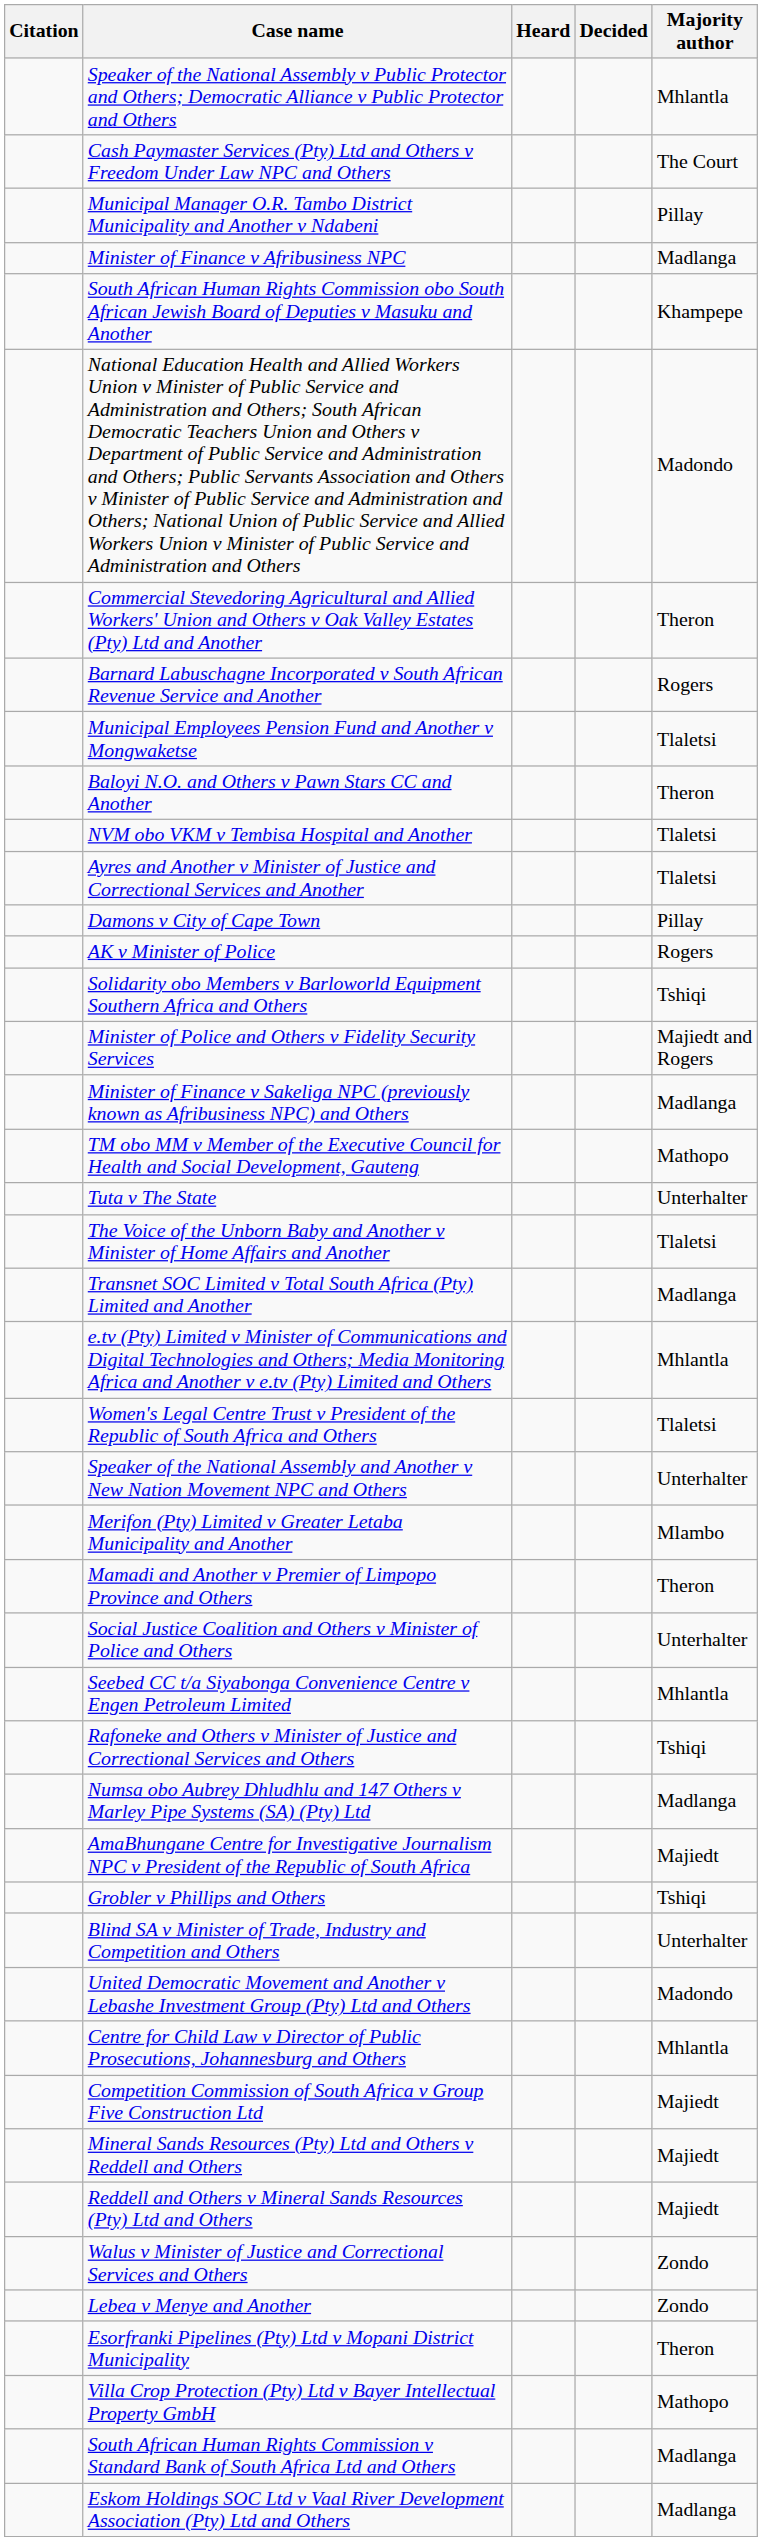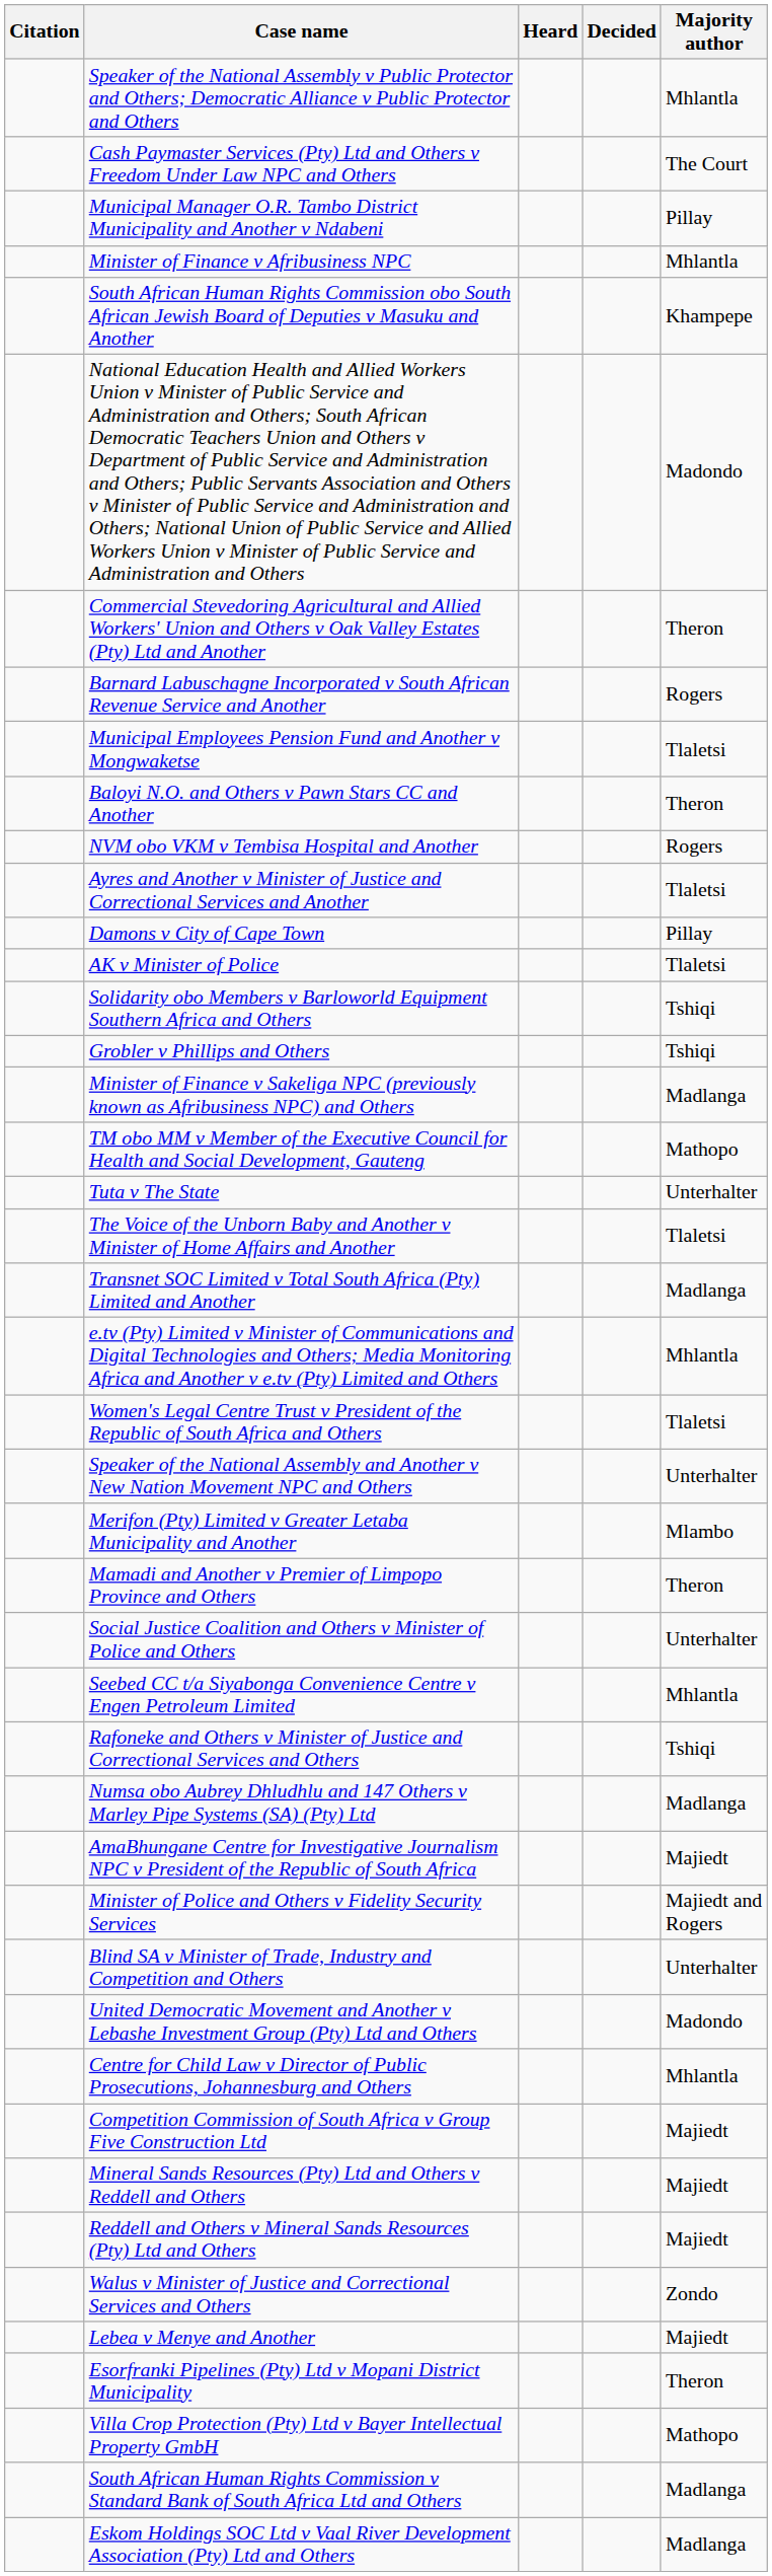 <table class="wikitable sortable static-row-numbers">
 <tr>
 <th>Citation</th>
 <th>Case name</th>
 <th>Heard</th>
 <th>Decided</th>
 <th>Majority author</th>
 </tr>
 <tr>
 <td nowrap></td>
 <td><em><a href='#'>Speaker of the National Assembly v Public Protector and Others; Democratic Alliance v Public Protector and Others</a></em></td>
 <td></td>
 <td></td>
 <td>Mhlantla</td>
 </tr>
 <tr>
 <td nowrap></td>
 <td><em><a href='#'>Cash Paymaster Services (Pty) Ltd and Others v Freedom Under Law NPC and Others</a></em></td>
 <td></td>
 <td></td>
 <td>The Court</td>
 </tr>
 <tr>
 <td nowrap></td>
 <td><em><a href='#'>Municipal Manager O.R. Tambo District Municipality and Another v Ndabeni</a></em></td>
 <td></td>
 <td></td>
 <td>Pillay</td>
 </tr>
 <tr>
 <td nowrap></td>
 <td><em><a href='#'>Minister of Finance v Afribusiness NPC</a></em></td>
 <td></td>
 <td></td>
-<td>Madlanga</td>
+<td>Mhlantla</td>
 </tr>
 <tr>
 <td nowrap></td>
 <td><em><a href='#'>South African Human Rights Commission obo South African Jewish Board of Deputies v Masuku and Another</a></em></td>
 <td></td>
 <td></td>
 <td>Khampepe</td>
 </tr>
 <tr>
 <td nowrap></td>
 <td><em>National Education Health and Allied Workers Union v Minister of Public Service and Administration and Others; South African Democratic Teachers Union and Others v Department of Public Service and Administration and Others; Public Servants Association and Others v Minister of Public Service and Administration and Others; National Union of Public Service and Allied Workers Union v Minister of Public Service and Administration and Others</em></td>
 <td></td>
 <td></td>
 <td>Madondo</td>
 </tr>
 <tr>
 <td nowrap></td>
 <td><em><a href='#'>Commercial Stevedoring Agricultural and Allied Workers' Union and Others v Oak Valley Estates (Pty) Ltd and Another</a></em></td>
 <td></td>
 <td></td>
 <td>Theron</td>
 </tr>
 <tr>
 <td nowrap></td>
 <td><em><a href='#'>Barnard Labuschagne Incorporated v South African Revenue Service and Another</a></em></td>
 <td></td>
 <td></td>
 <td>Rogers</td>
 </tr>
 <tr>
 <td nowrap></td>
 <td><em><a href='#'>Municipal Employees Pension Fund and Another v Mongwaketse</a></em></td>
 <td></td>
 <td></td>
 <td>Tlaletsi</td>
 </tr>
 <tr>
 <td nowrap></td>
 <td><em><a href='#'>Baloyi N.O. and Others v Pawn Stars CC and Another</a></em></td>
 <td></td>
 <td></td>
 <td>Theron</td>
 </tr>
 <tr>
 <td nowrap></td>
 <td><em><a href='#'>NVM obo VKM v Tembisa Hospital and Another</a></em></td>
 <td></td>
 <td></td>
-<td>Tlaletsi</td>
+<td>Rogers</td>
 </tr>
 <tr>
 <td nowrap></td>
 <td><em><a href='#'>Ayres and Another v Minister of Justice and Correctional Services and Another</a></em></td>
 <td></td>
 <td></td>
 <td>Tlaletsi</td>
 </tr>
 <tr>
 <td nowrap></td>
 <td><em><a href='#'>Damons v City of Cape Town</a></em></td>
 <td></td>
 <td></td>
 <td>Pillay</td>
 </tr>
 <tr>
 <td nowrap></td>
 <td><em><a href='#'>AK v Minister of Police</a></em></td>
 <td></td>
 <td></td>
-<td>Rogers</td>
+<td>Tlaletsi</td>
 </tr>
 <tr>
 <td nowrap></td>
 <td><em><a href='#'>Solidarity obo Members v Barloworld Equipment Southern Africa and Others</a></em></td>
 <td></td>
 <td></td>
 <td>Tshiqi</td>
 </tr>
 <tr>
 <td nowrap></td>
-<td><em><a href='#'>Minister of Police and Others v Fidelity Security Services</a></em></td>
+<td><em><a href='#'>Grobler v Phillips and Others</a></em></td>
 <td></td>
 <td></td>
-<td>Majiedt and Rogers</td>
+<td>Tshiqi</td>
 </tr>
 <tr>
 <td nowrap></td>
 <td><em><a href='#'>Minister of Finance v Sakeliga NPC (previously known as Afribusiness NPC) and Others</a></em></td>
 <td></td>
 <td></td>
 <td>Madlanga</td>
 </tr>
 <tr>
 <td nowrap></td>
 <td><em><a href='#'>TM obo MM v Member of the Executive Council for Health and Social Development, Gauteng</a></em></td>
 <td></td>
 <td></td>
 <td>Mathopo</td>
 </tr>
 <tr>
 <td nowrap></td>
 <td><em><a href='#'>Tuta v The State</a></em></td>
 <td></td>
 <td></td>
 <td>Unterhalter</td>
 </tr>
 <tr>
 <td nowrap></td>
 <td><em><a href='#'>The Voice of the Unborn Baby and Another v Minister of Home Affairs and Another</a></em></td>
 <td></td>
 <td></td>
 <td>Tlaletsi</td>
 </tr>
 <tr>
 <td nowrap></td>
 <td><em><a href='#'>Transnet SOC Limited v Total South Africa (Pty) Limited and Another</a></em></td>
 <td></td>
 <td></td>
 <td>Madlanga</td>
 </tr>
 <tr>
 <td nowrap></td>
 <td><em><a href='#'>e.tv (Pty) Limited v Minister of Communications and Digital Technologies and Others; Media Monitoring Africa and Another v e.tv (Pty) Limited and Others</a></em></td>
 <td></td>
 <td></td>
 <td>Mhlantla</td>
 </tr>
 <tr>
 <td nowrap></td>
 <td><em><a href='#'>Women's Legal Centre Trust v President of the Republic of South Africa and Others</a></em></td>
 <td></td>
 <td></td>
 <td>Tlaletsi</td>
 </tr>
 <tr>
 <td nowrap></td>
 <td><em><a href='#'>Speaker of the National Assembly and Another v New Nation Movement NPC and Others</a></em></td>
 <td></td>
 <td></td>
 <td>Unterhalter</td>
 </tr>
 <tr>
 <td nowrap></td>
 <td><em><a href='#'>Merifon (Pty) Limited v Greater Letaba Municipality and Another</a></em></td>
 <td></td>
 <td></td>
 <td>Mlambo</td>
 </tr>
 <tr>
 <td nowrap></td>
 <td><em><a href='#'>Mamadi and Another v Premier of Limpopo Province and Others</a></em></td>
 <td></td>
 <td></td>
 <td>Theron</td>
 </tr>
 <tr>
 <td nowrap></td>
 <td><em><a href='#'>Social Justice Coalition and Others v Minister of Police and Others</a></em></td>
 <td></td>
 <td></td>
 <td>Unterhalter</td>
 </tr>
 <tr>
 <td nowrap></td>
 <td><em><a href='#'>Seebed CC t/a Siyabonga Convenience Centre v Engen Petroleum Limited</a></em></td>
 <td></td>
 <td></td>
 <td>Mhlantla</td>
 </tr>
 <tr>
 <td nowrap></td>
 <td><em><a href='#'>Rafoneke and Others v Minister of Justice and Correctional Services and Others</a></em></td>
 <td></td>
 <td></td>
 <td>Tshiqi</td>
 </tr>
 <tr>
 <td nowrap></td>
 <td><em><a href='#'>Numsa obo Aubrey Dhludhlu and 147 Others v Marley Pipe Systems (SA) (Pty) Ltd</a></em></td>
 <td></td>
 <td></td>
 <td>Madlanga</td>
 </tr>
 <tr>
 <td nowrap></td>
 <td><em><a href='#'>AmaBhungane Centre for Investigative Journalism NPC v President of the Republic of South Africa</a></em></td>
 <td></td>
 <td></td>
 <td>Majiedt</td>
 </tr>
 <tr>
 <td nowrap></td>
-<td><em><a href='#'>Grobler v Phillips and Others</a></em></td>
+<td><em><a href='#'>Minister of Police and Others v Fidelity Security Services</a></em></td>
 <td></td>
 <td></td>
-<td>Tshiqi</td>
+<td>Majiedt and Rogers</td>
 </tr>
 <tr>
 <td nowrap></td>
 <td><em><a href='#'>Blind SA v Minister of Trade, Industry and Competition and Others</a></em></td>
 <td></td>
 <td></td>
 <td>Unterhalter</td>
 </tr>
 <tr>
 <td nowrap></td>
 <td><em><a href='#'>United Democratic Movement and Another v Lebashe Investment Group (Pty) Ltd and Others</a></em></td>
 <td></td>
 <td></td>
 <td>Madondo</td>
 </tr>
 <tr>
 <td nowrap></td>
 <td><em><a href='#'>Centre for Child Law v Director of Public Prosecutions, Johannesburg and Others</a></em></td>
 <td></td>
 <td></td>
 <td>Mhlantla</td>
 </tr>
 <tr>
 <td nowrap></td>
 <td><em><a href='#'>Competition Commission of South Africa v Group Five Construction Ltd</a></em></td>
 <td></td>
 <td></td>
 <td>Majiedt</td>
 </tr>
 <tr>
 <td nowrap></td>
 <td><em><a href='#'>Mineral Sands Resources (Pty) Ltd and Others v Reddell and Others</a></em></td>
 <td></td>
 <td></td>
 <td>Majiedt</td>
 </tr>
 <tr>
 <td nowrap></td>
 <td><em><a href='#'>Reddell and Others v Mineral Sands Resources (Pty) Ltd and Others</a></em></td>
 <td></td>
 <td></td>
 <td>Majiedt</td>
 </tr>
 <tr>
 <td nowrap></td>
 <td><em><a href='#'>Walus v Minister of Justice and Correctional Services and Others</a></em></td>
 <td></td>
 <td></td>
 <td>Zondo</td>
 </tr>
 <tr>
 <td nowrap></td>
 <td><em><a href='#'>Lebea v Menye and Another</a></em></td>
 <td></td>
 <td></td>
-<td>Zondo</td>
+<td>Majiedt</td>
 </tr>
 <tr>
 <td nowrap></td>
 <td><em><a href='#'>Esorfranki Pipelines (Pty) Ltd v Mopani District Municipality</a></em></td>
 <td></td>
 <td></td>
 <td>Theron</td>
 </tr>
 <tr>
 <td nowrap></td>
 <td><em><a href='#'>Villa Crop Protection (Pty) Ltd v Bayer Intellectual Property GmbH</a></em></td>
 <td></td>
 <td></td>
 <td>Mathopo</td>
 </tr>
 <tr>
 <td nowrap></td>
 <td><em><a href='#'>South African Human Rights Commission v Standard Bank of South Africa Ltd and Others</a></em></td>
 <td></td>
 <td></td>
 <td>Madlanga</td>
 </tr>
 <tr>
 <td nowrap></td>
 <td><em><a href='#'>Eskom Holdings SOC Ltd v Vaal River Development Association (Pty) Ltd and Others</a></em></td>
 <td></td>
 <td></td>
 <td>Madlanga</td>
 </tr>
 <tr>
 </tr>
 </table>
